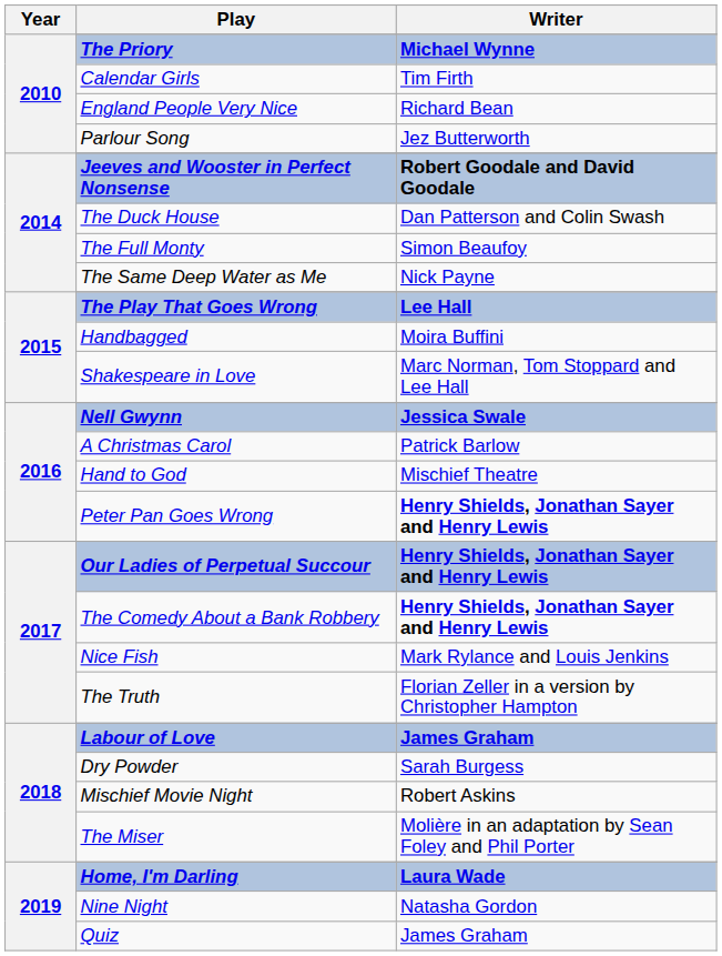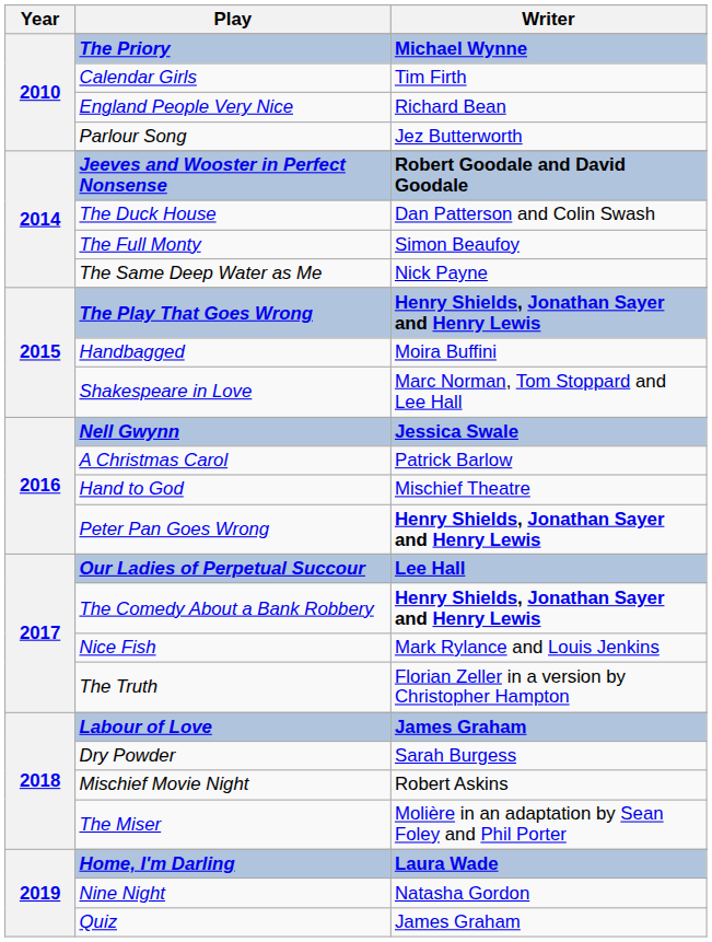 <table class="wikitable" style="width:98%;">
 <tr style="background:#bebebe;">
 <th style="width:10%;">Year</th>
 <th style="width:45%;">Play</th>
 <th style="width:45%;">Writer</th>
 </tr>
 <tr>
 <th rowspan="5" align="center"><a href='#'>2010</a></th>
 </tr>
 <tr style="background:#B0C4DE">
 <td><strong><em><a href='#'>The Priory</a></em></strong></td>
 <td><strong><a href='#'>Michael Wynne</a></strong></td>
 </tr>
 <tr>
 <td><em><a href='#'>Calendar Girls</a></em></td>
 <td><a href='#'>Tim Firth</a></td>
 </tr>
 <tr>
 <td><em><a href='#'>England People Very Nice</a></em></td>
 <td><a href='#'>Richard Bean</a></td>
 </tr>
 <tr>
 <td><em>Parlour Song</em></td>
 <td><a href='#'>Jez Butterworth</a></td>
 </tr>
 <tr>
 <th rowspan="5" align="center"><a href='#'>2014</a></th>
 </tr>
 <tr style="background:#B0C4DE">
 <td><strong><em><a href='#'>Jeeves and Wooster in Perfect Nonsense</a></em></strong></td>
 <td><strong>Robert Goodale and David Goodale</strong></td>
 </tr>
 <tr>
 <td><em><a href='#'>The Duck House</a></em></td>
 <td><a href='#'>Dan Patterson</a> and Colin Swash</td>
 </tr>
 <tr>
 <td><em><a href='#'>The Full Monty</a></em></td>
 <td><a href='#'>Simon Beaufoy</a></td>
 </tr>
 <tr>
 <td><em>The Same Deep Water as Me</em></td>
 <td><a href='#'>Nick Payne</a></td>
 </tr>
 <tr>
 <th rowspan="4" align="center"><a href='#'>2015</a></th>
 </tr>
 <tr style="background:#B0C4DE">
 <td><strong><em><a href='#'>The Play That Goes Wrong</a></em></strong></td>
-<td><a href='#'><strong>Lee Hall</strong></a></td>
+<td><strong><a href='#'>Henry Shields</a>, <a href='#'>Jonathan Sayer</a> and <a href='#'>Henry Lewis</a></strong></td>
 </tr>
 <tr>
 <td><em><a href='#'>Handbagged</a></em></td>
 <td><a href='#'>Moira Buffini</a></td>
 </tr>
 <tr>
 <td><em><a href='#'>Shakespeare in Love</a></em></td>
 <td><a href='#'>Marc Norman</a>, <a href='#'>Tom Stoppard</a> and <a href='#'>Lee Hall</a></td>
 </tr>
 <tr>
 <th rowspan="5" align="center"><a href='#'>2016</a></th>
 </tr>
 <tr style="background:#B0C4DE">
 <td><strong><em><a href='#'>Nell Gwynn</a></em></strong></td>
 <td><strong><a href='#'>Jessica Swale</a></strong></td>
 </tr>
 <tr>
 <td><em><a href='#'>A Christmas Carol</a></em></td>
 <td><a href='#'>Patrick Barlow</a></td>
 </tr>
 <tr>
 <td><em><a href='#'>Hand to God</a></em></td>
 <td><a href='#'>Mischief Theatre</a></td>
 </tr>
 <tr>
 <td><em><a href='#'>Peter Pan Goes Wrong</a></em></td>
 <td><strong><a href='#'>Henry Shields</a>, <a href='#'>Jonathan Sayer</a> and <a href='#'>Henry Lewis</a></strong></td>
 </tr>
 <tr>
 <th rowspan="5" align="center"><a href='#'>2017</a></th>
 </tr>
 <tr style="background:#B0C4DE">
 <td><strong><em><a href='#'>Our Ladies of Perpetual Succour</a></em></strong></td>
-<td><strong><a href='#'>Henry Shields</a>, <a href='#'>Jonathan Sayer</a> and <a href='#'>Henry Lewis</a></strong></td>
+<td><a href='#'><strong>Lee Hall</strong></a></td>
 </tr>
 <tr>
 <td><em><a href='#'>The Comedy About a Bank Robbery</a></em></td>
 <td><strong><a href='#'>Henry Shields</a>, <a href='#'>Jonathan Sayer</a> and <a href='#'>Henry Lewis</a></strong></td>
 </tr>
 <tr>
 <td><em><a href='#'>Nice Fish</a></em></td>
 <td><a href='#'>Mark Rylance</a> and <a href='#'>Louis Jenkins</a></td>
 </tr>
 <tr>
 <td><em>The Truth</em></td>
 <td><a href='#'>Florian Zeller</a> in a version by <a href='#'>Christopher Hampton</a></td>
 </tr>
 <tr>
 <th rowspan="5"><a href='#'>2018</a></th>
 </tr>
 <tr style="background:#B0C4DE">
 <td><em><a href='#'><strong>Labour of Love</strong></a></em></td>
 <td><a href='#'><strong>James Graham</strong></a></td>
 </tr>
 <tr>
 <td><em>Dry Powder</em></td>
 <td><a href='#'>Sarah Burgess</a></td>
 </tr>
 <tr>
 <td><em>Mischief Movie Night</em></td>
 <td>Robert Askins</td>
 </tr>
 <tr>
 <td><em><a href='#'>The Miser</a></em></td>
 <td><a href='#'>Molière</a> in an adaptation by <a href='#'>Sean Foley</a> and <a href='#'>Phil Porter</a></td>
 </tr>
 <tr>
 <th rowspan=5 align=center><a href='#'>2019</a></th>
 </tr>
 <tr style="background:#B0C4DE">
 <td><strong><em><a href='#'>Home, I'm Darling</a></em></strong></td>
 <td><strong><a href='#'>Laura Wade</a></strong></td>
 </tr>
 <tr>
 <td><em><a href='#'>Nine Night</a></em></td>
 <td><a href='#'>Natasha Gordon</a></td>
 </tr>
 <tr>
 <td><em><a href='#'>Quiz</a></em></td>
 <td><a href='#'>James Graham</a></td>
 </tr>
 </table>
